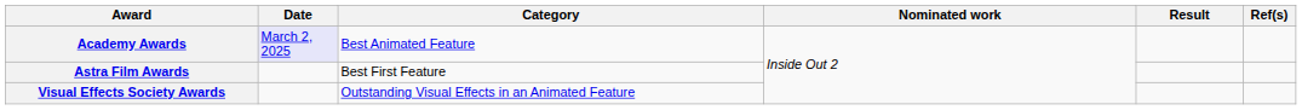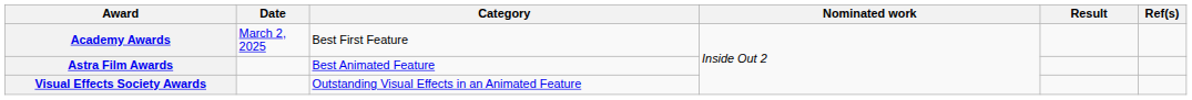 <table class="wikitable sortable plainrowheaders" style="width:99%;">
 <tr>
 <th scope="col" style="width:19%;">Award</th>
 <th scope="col" style="width:6%;">Date</th>
 <th scope="col" style="width:32%;">Category</th>
 <th scope="col" style="width:28%;">Nominated work</th>
 <th scope="col" style="width:8%;">Result</th>
 <th scope="col" style="width:4%;" class="unsortable">Ref(s)</th>
 </tr>
 <tr>
 <th scope="row"><a href='#'>Academy Awards</a></th>
-<td style="background: lavender;"><a href='#'>March 2, 2025</a></td>
-<td><a href='#'>Best Animated Feature</a></td>
+<td><a href='#'>March 2, 2025</a></td>
+<td>Best First Feature</td>
 <td rowspan="3"><em>Inside Out 2</em></td>
 <td></td>
 <td align="center"></td>
 </tr>
 <tr>
 <th scope=row><a href='#'>Astra Film Awards</a></th>
 <td><a href='#'></a></td>
-<td>Best First Feature</td>
+<td><a href='#'>Best Animated Feature</a></td>
 <td></td>
 <td align="center"></td>
 </tr>
 <tr>
 <th scope=row><a href='#'>Visual Effects Society Awards</a></th>
 <td><a href='#'></a></td>
 <td><a href='#'>Outstanding Visual Effects in an Animated Feature</a></td>
 <td></td>
 <td align="center"></td>
 </tr>
 </table>
